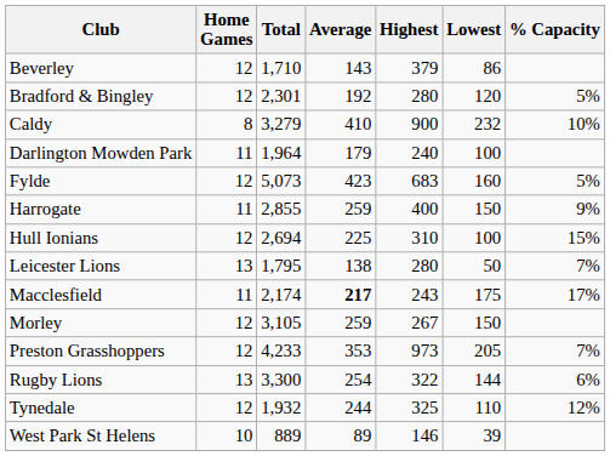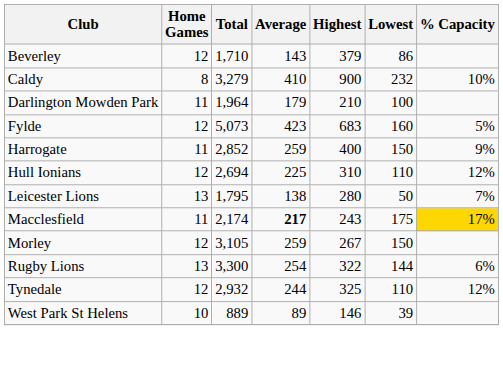 <table class="wikitable sortable" style="text-align:right">
 <tr>
 <th>Club</th>
 <th>Home<br>Games</th>
 <th>Total</th>
 <th>Average</th>
 <th>Highest</th>
 <th>Lowest</th>
 <th>% Capacity</th>
 </tr>
 <tr>
 <td style="text-align:left">Beverley</td>
 <td>12</td>
 <td>1,710</td>
 <td>143</td>
 <td>379</td>
 <td>86</td>
 <td></td>
 </tr>
 <tr>
-<td style="text-align:left">Bradford & Bingley</td>
-<td>12</td>
-<td>2,301</td>
-<td>192</td>
-<td>280</td>
-<td>120</td>
-<td>5%</td>
-</tr>
-<tr>
 <td style="text-align:left">Caldy</td>
 <td>8</td>
 <td>3,279</td>
 <td>410</td>
 <td>900</td>
 <td>232</td>
 <td>10%</td>
 </tr>
 <tr>
 <td style="text-align:left">Darlington Mowden Park</td>
 <td>11</td>
 <td>1,964</td>
 <td>179</td>
-<td>240</td>
+<td>210</td>
 <td>100</td>
 <td></td>
 </tr>
 <tr>
 <td style="text-align:left">Fylde</td>
 <td>12</td>
 <td>5,073</td>
 <td>423</td>
 <td>683</td>
 <td>160</td>
 <td>5%</td>
 </tr>
 <tr>
 <td style="text-align:left">Harrogate</td>
 <td>11</td>
-<td>2,855</td>
+<td>2,852</td>
 <td>259</td>
 <td>400</td>
 <td>150</td>
 <td>9%</td>
 </tr>
 <tr>
 <td style="text-align:left">Hull Ionians</td>
 <td>12</td>
 <td>2,694</td>
 <td>225</td>
 <td>310</td>
-<td>100</td>
-<td>15%</td>
+<td>110</td>
+<td>12%</td>
 </tr>
 <tr>
 <td style="text-align:left">Leicester Lions</td>
 <td>13</td>
 <td>1,795</td>
 <td>138</td>
 <td>280</td>
 <td>50</td>
 <td>7%</td>
 </tr>
 <tr>
 <td style="text-align:left">Macclesfield</td>
 <td>11</td>
 <td>2,174</td>
 <td><strong>217</strong></td>
 <td>243</td>
 <td>175</td>
-<td>17%</td>
+<td style="background: gold;">17%</td>
 </tr>
 <tr>
 <td style="text-align:left">Morley</td>
 <td>12</td>
 <td>3,105</td>
 <td>259</td>
 <td>267</td>
 <td>150</td>
 <td></td>
-</tr>
-<tr>
-<td style="text-align:left">Preston Grasshoppers</td>
-<td>12</td>
-<td>4,233</td>
-<td>353</td>
-<td>973</td>
-<td>205</td>
-<td>7%</td>
 </tr>
 <tr>
 <td style="text-align:left">Rugby Lions</td>
 <td>13</td>
 <td>3,300</td>
 <td>254</td>
 <td>322</td>
 <td>144</td>
 <td>6%</td>
 </tr>
 <tr>
 <td style="text-align:left">Tynedale</td>
 <td>12</td>
-<td>1,932</td>
+<td>2,932</td>
 <td>244</td>
 <td>325</td>
 <td>110</td>
 <td>12%</td>
 </tr>
 <tr>
 <td style="text-align:left">West Park St Helens</td>
 <td>10</td>
 <td>889</td>
 <td>89</td>
 <td>146</td>
 <td>39</td>
 <td></td>
 </tr>
 <tr>
 </tr>
 </table>
